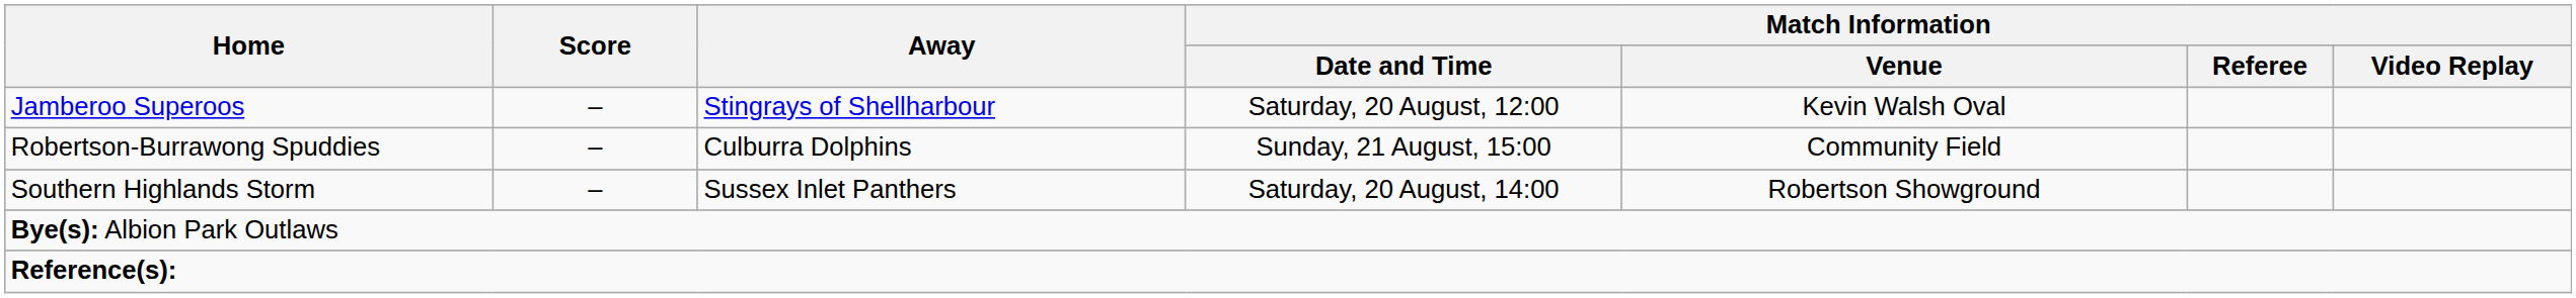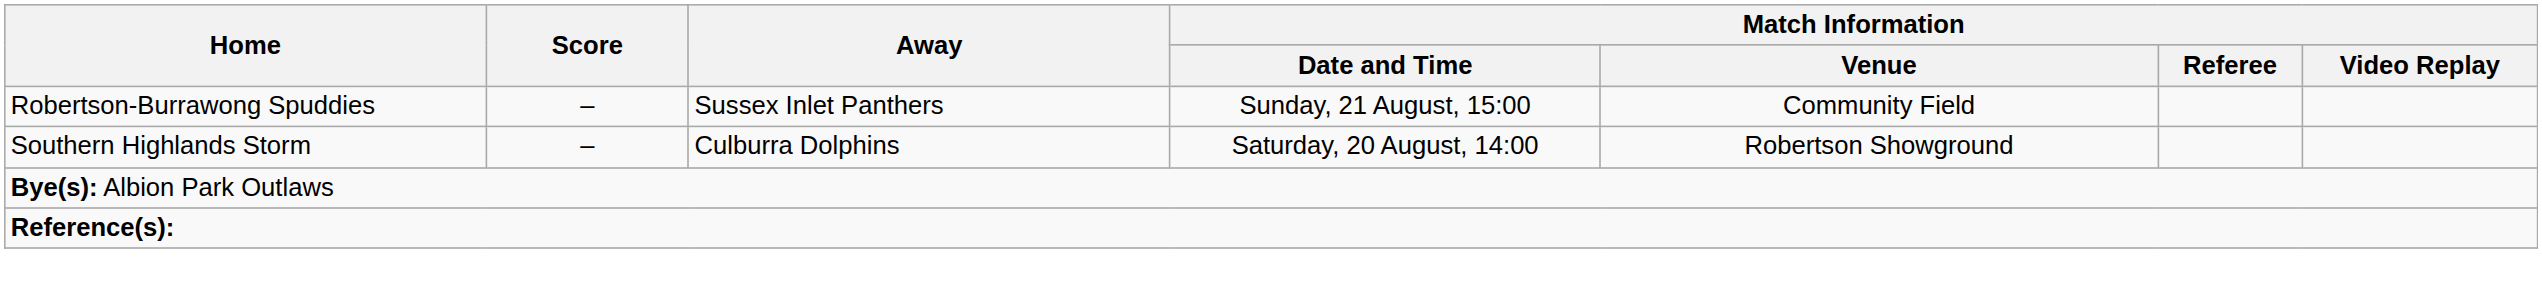 <table class="wikitable" width="100% text-align:center;">
 <tr>
 <th rowspan="2" width="19%">Home</th>
 <th rowspan="2" width="8%">Score</th>
 <th rowspan="2" width="19%">Away</th>
 <th colspan="4">Match Information</th>
 </tr>
 <tr bgcolor="#CCCCCC">
 <th width="17%">Date and Time</th>
 <th width="22%">Venue</th>
 <th>Referee</th>
 <th>Video Replay</th>
 </tr>
 <tr>
-<td> <a href='#'>Jamberoo Superoos</a></td>
-<td style="text-align:center;">–</td>
-<td> <a href='#'>Stingrays of Shellharbour</a></td>
-<td style="text-align:center;">Saturday, 20 August, 12:00</td>
-<td style="text-align:center;">Kevin Walsh Oval</td>
-<td style="text-align:center;"></td>
-<td style="text-align:center;"></td>
-</tr>
-<tr>
 <td> Robertson-Burrawong Spuddies</td>
 <td style="text-align:center;">–</td>
-<td> Culburra Dolphins</td>
+<td> Sussex Inlet Panthers</td>
 <td style="text-align:center;">Sunday, 21 August, 15:00</td>
 <td style="text-align:center;">Community Field</td>
 <td style="text-align:center;"></td>
 <td style="text-align:center;"></td>
 </tr>
 <tr>
 <td> Southern Highlands Storm</td>
 <td style="text-align:center;">–</td>
-<td> Sussex Inlet Panthers</td>
+<td> Culburra Dolphins</td>
 <td style="text-align:center;">Saturday, 20 August, 14:00</td>
 <td style="text-align:center;">Robertson Showground</td>
 <td style="text-align:center;"></td>
 <td style="text-align:center;"></td>
 </tr>
 <tr>
 <td colspan="7"><strong>Bye(s):</strong>  Albion Park Outlaws</td>
 </tr>
 <tr>
 <td colspan="7"><strong>Reference(s):</strong></td>
 </tr>
 </table>
